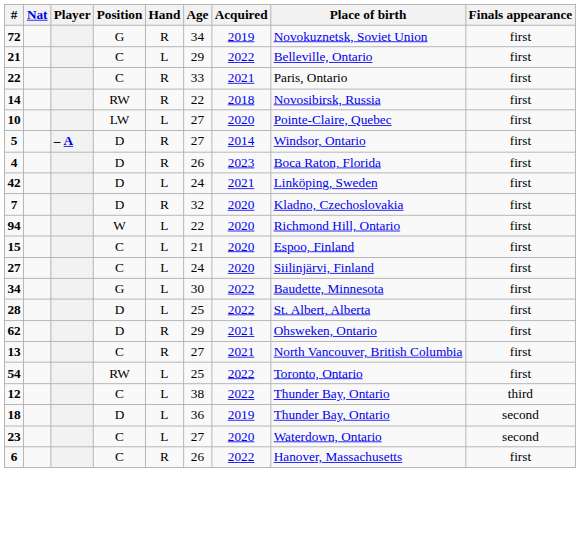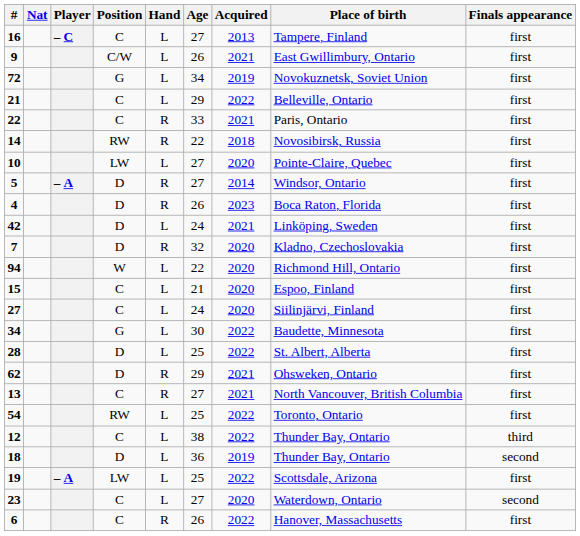 <table class="sortable wikitable plainrowheaders" style="text-align:center;">
 <tr style="background:#ddd;">
 <th scope="col">#</th>
 <th scope="col"><a href='#'>Nat</a></th>
 <th scope="col">Player</th>
 <th scope="col">Position</th>
 <th scope="col">Hand</th>
 <th scope="col">Age</th>
 <th scope="col">Acquired</th>
 <th scope="col" class="unsortable">Place of birth</th>
 <th scope="col" class="unsortable">Finals appearance</th>
 </tr>
 <tr>
+<td><strong>16</strong></td>
+<td></td>
+<th scope="row" style="text-align:left;"> – <strong><a href='#'>C</a></strong></th>
+<td>C</td>
+<td>L</td>
+<td>27</td>
+<td><a href='#'>2013</a></td>
+<td style="text-align:left;"><a href='#'>Tampere, Finland</a></td>
+<td>first</td>
+</tr>
+<tr>
+<td><strong>9</strong></td>
+<td></td>
+<th scope="row" style="text-align:left;"></th>
+<td>C/W</td>
+<td>L</td>
+<td>26</td>
+<td><a href='#'>2021</a></td>
+<td style="text-align:left;"><a href='#'>East Gwillimbury, Ontario</a></td>
+<td>first</td>
+</tr>
+<tr>
 <td><strong>72</strong></td>
 <td></td>
 <th scope="row" style="text-align:left;"></th>
 <td>G</td>
-<td>R</td>
+<td>L</td>
 <td>34</td>
 <td><a href='#'>2019</a></td>
 <td style="text-align:left;"><a href='#'>Novokuznetsk, Soviet Union</a></td>
 <td>first</td>
 </tr>
 <tr>
 <td><strong>21</strong></td>
 <td></td>
 <th scope="row" style="text-align:left;"></th>
 <td>C</td>
 <td>L</td>
 <td>29</td>
 <td><a href='#'>2022</a></td>
 <td style="text-align:left;"><a href='#'>Belleville, Ontario</a></td>
 <td>first</td>
 </tr>
 <tr>
 <td><strong>22</strong></td>
 <td></td>
 <th scope="row" style="text-align:left;"></th>
 <td>C</td>
 <td>R</td>
 <td>33</td>
 <td><a href='#'>2021</a></td>
 <td style="text-align:left;">Paris, Ontario</td>
 <td>first</td>
 </tr>
 <tr>
 <td><strong>14</strong></td>
 <td></td>
 <th scope="row" style="text-align:left;"></th>
 <td>RW</td>
 <td>R</td>
 <td>22</td>
 <td><a href='#'>2018</a></td>
 <td style="text-align:left;"><a href='#'>Novosibirsk, Russia</a></td>
 <td>first</td>
 </tr>
 <tr>
 <td><strong>10</strong></td>
 <td></td>
 <th scope="row" style="text-align:left;"></th>
 <td>LW</td>
 <td>L</td>
 <td>27</td>
 <td><a href='#'>2020</a></td>
 <td style="text-align:left;"><a href='#'>Pointe-Claire, Quebec</a></td>
 <td>first</td>
 </tr>
 <tr>
 <td><strong>5</strong></td>
 <td></td>
 <th scope="row" style="text-align:left;"> – <strong><a href='#'>A</a></strong></th>
 <td>D</td>
 <td>R</td>
 <td>27</td>
 <td><a href='#'>2014</a></td>
 <td style="text-align:left;"><a href='#'>Windsor, Ontario</a></td>
 <td>first</td>
 </tr>
 <tr>
 <td><strong>4</strong></td>
 <td></td>
 <th scope="row" style="text-align:left;"></th>
 <td>D</td>
 <td>R</td>
 <td>26</td>
 <td><a href='#'>2023</a></td>
 <td style="text-align:left;"><a href='#'>Boca Raton, Florida</a></td>
 <td>first</td>
 </tr>
 <tr>
 <td><strong>42</strong></td>
 <td></td>
 <th scope="row" style="text-align:left;"></th>
 <td>D</td>
 <td>L</td>
 <td>24</td>
 <td><a href='#'>2021</a></td>
 <td style="text-align:left;"><a href='#'>Linköping, Sweden</a></td>
 <td>first</td>
 </tr>
 <tr>
 <td><strong>7</strong></td>
 <td></td>
 <th scope="row" style="text-align:left;"></th>
 <td>D</td>
 <td>R</td>
 <td>32</td>
 <td><a href='#'>2020</a></td>
 <td style="text-align:left;"><a href='#'>Kladno, Czechoslovakia</a></td>
 <td>first</td>
 </tr>
 <tr>
 <td><strong>94</strong></td>
 <td></td>
 <th scope="row" style="text-align:left;"></th>
 <td>W</td>
 <td>L</td>
 <td>22</td>
 <td><a href='#'>2020</a></td>
 <td style="text-align:left;"><a href='#'>Richmond Hill, Ontario</a></td>
 <td>first</td>
 </tr>
 <tr>
 <td><strong>15</strong></td>
 <td></td>
 <th scope="row" style="text-align:left;"></th>
 <td>C</td>
 <td>L</td>
 <td>21</td>
 <td><a href='#'>2020</a></td>
 <td style="text-align:left;"><a href='#'>Espoo, Finland</a></td>
 <td>first</td>
 </tr>
 <tr>
 <td><strong>27</strong></td>
 <td></td>
 <th scope="row" style="text-align:left;"></th>
 <td>C</td>
 <td>L</td>
 <td>24</td>
 <td><a href='#'>2020</a></td>
 <td style="text-align:left;"><a href='#'>Siilinjärvi, Finland</a></td>
 <td>first</td>
 </tr>
 <tr>
 <td><strong>34</strong></td>
 <td></td>
 <th scope="row" style="text-align:left;"></th>
 <td>G</td>
 <td>L</td>
 <td>30</td>
 <td><a href='#'>2022</a></td>
 <td style="text-align:left;"><a href='#'>Baudette, Minnesota</a></td>
 <td>first</td>
 </tr>
 <tr>
 <td><strong>28</strong></td>
 <td></td>
 <th scope="row" style="text-align:left;"></th>
 <td>D</td>
 <td>L</td>
 <td>25</td>
 <td><a href='#'>2022</a></td>
 <td style="text-align:left;"><a href='#'>St. Albert, Alberta</a></td>
 <td>first</td>
 </tr>
 <tr>
 <td><strong>62</strong></td>
 <td></td>
 <th scope="row" style="text-align:left;"></th>
 <td>D</td>
 <td>R</td>
 <td>29</td>
 <td><a href='#'>2021</a></td>
 <td style="text-align:left;"><a href='#'>Ohsweken, Ontario</a></td>
 <td>first</td>
 </tr>
 <tr>
 <td><strong>13</strong></td>
 <td></td>
 <th scope="row" style="text-align:left;"></th>
 <td>C</td>
 <td>R</td>
 <td>27</td>
 <td><a href='#'>2021</a></td>
 <td style="text-align:left;"><a href='#'>North Vancouver, British Columbia</a></td>
 <td>first</td>
 </tr>
 <tr>
 <td><strong>54</strong></td>
 <td></td>
 <th scope="row" style="text-align:left;"></th>
 <td>RW</td>
 <td>L</td>
 <td>25</td>
 <td><a href='#'>2022</a></td>
 <td style="text-align:left;"><a href='#'>Toronto, Ontario</a></td>
 <td>first</td>
 </tr>
 <tr>
 <td><strong>12</strong></td>
 <td></td>
 <th scope="row" style="text-align:left;"></th>
 <td>C</td>
 <td>L</td>
 <td>38</td>
 <td><a href='#'>2022</a></td>
 <td style="text-align:left;"><a href='#'>Thunder Bay, Ontario</a></td>
 <td>third </td>
 </tr>
 <tr>
 <td><strong>18</strong></td>
 <td></td>
 <th scope="row" style="text-align:left;"></th>
 <td>D</td>
 <td>L</td>
 <td>36</td>
 <td><a href='#'>2019</a></td>
 <td style="text-align:left;"><a href='#'>Thunder Bay, Ontario</a></td>
 <td>second </td>
 </tr>
 <tr>
+<td><strong>19</strong></td>
+<td></td>
+<th scope="row" style="text-align:left;"> – <strong><a href='#'>A</a></strong></th>
+<td>LW</td>
+<td>L</td>
+<td>25</td>
+<td><a href='#'>2022</a></td>
+<td style="text-align:left;"><a href='#'>Scottsdale, Arizona</a></td>
+<td>first</td>
+</tr>
+<tr>
 <td><strong>23</strong></td>
 <td></td>
 <th scope="row" style="text-align:left;"></th>
 <td>C</td>
 <td>L</td>
 <td>27</td>
 <td><a href='#'>2020</a></td>
 <td style="text-align:left;"><a href='#'>Waterdown, Ontario</a></td>
 <td>second </td>
 </tr>
 <tr>
 <td><strong>6</strong></td>
 <td></td>
 <th scope="row" style="text-align:left;"></th>
 <td>C</td>
 <td>R</td>
 <td>26</td>
 <td><a href='#'>2022</a></td>
 <td style="text-align:left;"><a href='#'>Hanover, Massachusetts</a></td>
 <td>first</td>
 </tr>
 </table>
